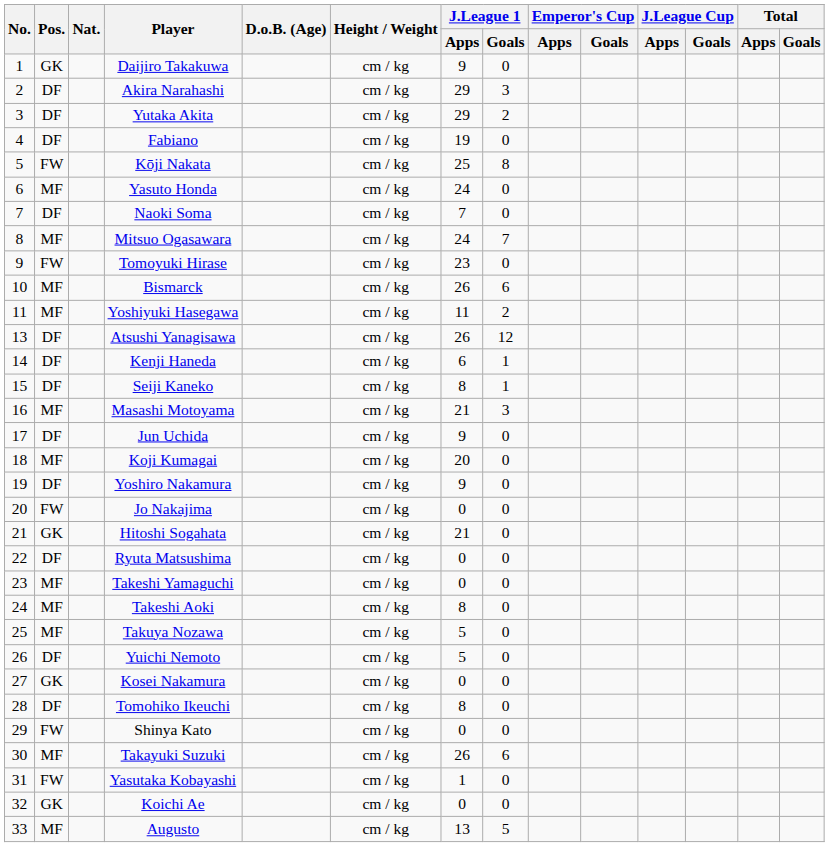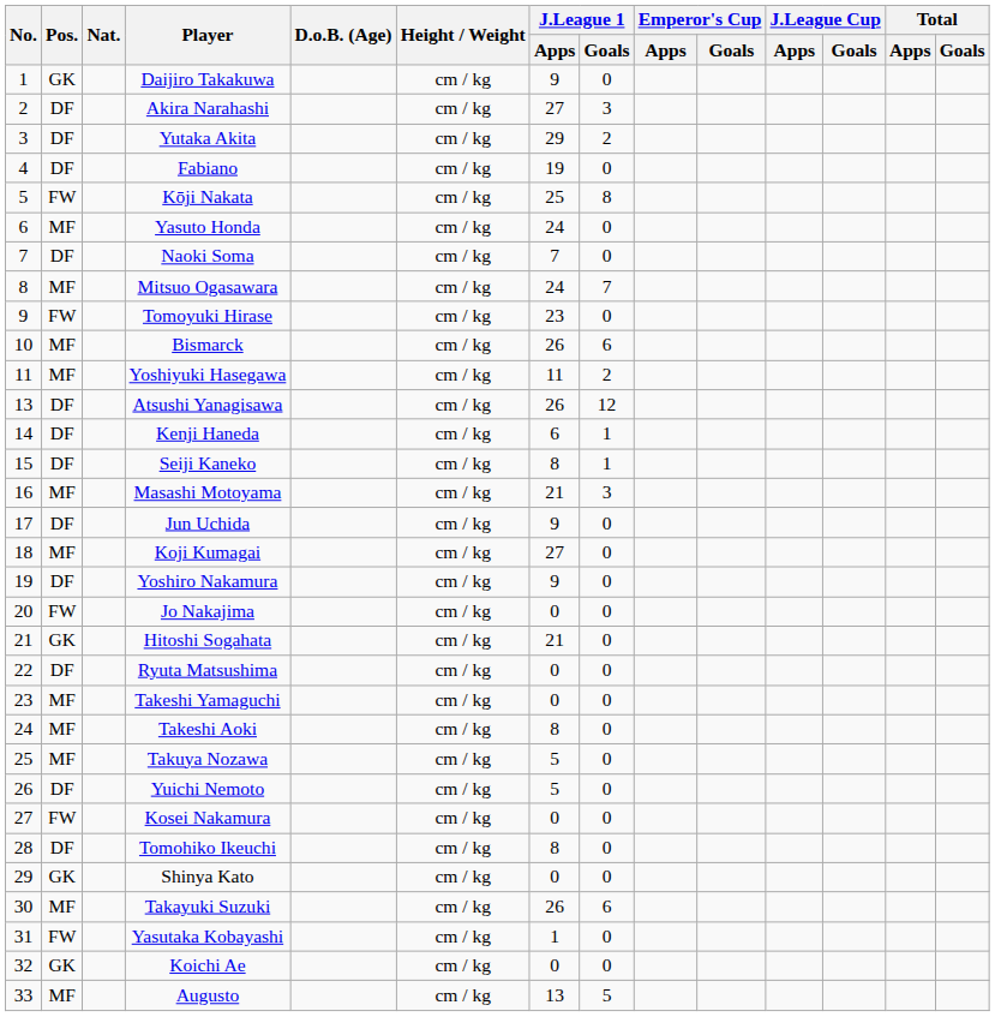 <table class="wikitable" style="text-align:center;">
 <tr>
 <th rowspan="2">No.</th>
 <th rowspan="2">Pos.</th>
 <th rowspan="2">Nat.</th>
 <th rowspan="2">Player</th>
 <th rowspan="2">D.o.B. (Age)</th>
 <th rowspan="2">Height / Weight</th>
 <th colspan="2"><a href='#'>J.League 1</a></th>
 <th colspan="2"><a href='#'>Emperor's Cup</a></th>
 <th colspan="2"><a href='#'>J.League Cup</a></th>
 <th colspan="2">Total</th>
 </tr>
 <tr>
 <th>Apps</th>
 <th>Goals</th>
 <th>Apps</th>
 <th>Goals</th>
 <th>Apps</th>
 <th>Goals</th>
 <th>Apps</th>
 <th>Goals</th>
 </tr>
 <tr>
 <td>1</td>
 <td>GK</td>
 <td></td>
 <td><a href='#'>Daijiro Takakuwa</a></td>
 <td></td>
 <td>cm / kg</td>
 <td>9</td>
 <td>0</td>
 <td></td>
 <td></td>
 <td></td>
 <td></td>
 <td></td>
 <td></td>
 </tr>
 <tr>
 <td>2</td>
 <td>DF</td>
 <td></td>
 <td><a href='#'>Akira Narahashi</a></td>
 <td></td>
 <td>cm / kg</td>
-<td>29</td>
+<td>27</td>
 <td>3</td>
 <td></td>
 <td></td>
 <td></td>
 <td></td>
 <td></td>
 <td></td>
 </tr>
 <tr>
 <td>3</td>
 <td>DF</td>
 <td></td>
 <td><a href='#'>Yutaka Akita</a></td>
 <td></td>
 <td>cm / kg</td>
 <td>29</td>
 <td>2</td>
 <td></td>
 <td></td>
 <td></td>
 <td></td>
 <td></td>
 <td></td>
 </tr>
 <tr>
 <td>4</td>
 <td>DF</td>
 <td></td>
 <td><a href='#'>Fabiano</a></td>
 <td></td>
 <td>cm / kg</td>
 <td>19</td>
 <td>0</td>
 <td></td>
 <td></td>
 <td></td>
 <td></td>
 <td></td>
 <td></td>
 </tr>
 <tr>
 <td>5</td>
 <td>FW</td>
 <td></td>
 <td><a href='#'>Kōji Nakata</a></td>
 <td></td>
 <td>cm / kg</td>
 <td>25</td>
 <td>8</td>
 <td></td>
 <td></td>
 <td></td>
 <td></td>
 <td></td>
 <td></td>
 </tr>
 <tr>
 <td>6</td>
 <td>MF</td>
 <td></td>
 <td><a href='#'>Yasuto Honda</a></td>
 <td></td>
 <td>cm / kg</td>
 <td>24</td>
 <td>0</td>
 <td></td>
 <td></td>
 <td></td>
 <td></td>
 <td></td>
 <td></td>
 </tr>
 <tr>
 <td>7</td>
 <td>DF</td>
 <td></td>
 <td><a href='#'>Naoki Soma</a></td>
 <td></td>
 <td>cm / kg</td>
 <td>7</td>
 <td>0</td>
 <td></td>
 <td></td>
 <td></td>
 <td></td>
 <td></td>
 <td></td>
 </tr>
 <tr>
 <td>8</td>
 <td>MF</td>
 <td></td>
 <td><a href='#'>Mitsuo Ogasawara</a></td>
 <td></td>
 <td>cm / kg</td>
 <td>24</td>
 <td>7</td>
 <td></td>
 <td></td>
 <td></td>
 <td></td>
 <td></td>
 <td></td>
 </tr>
 <tr>
 <td>9</td>
 <td>FW</td>
 <td></td>
 <td><a href='#'>Tomoyuki Hirase</a></td>
 <td></td>
 <td>cm / kg</td>
 <td>23</td>
 <td>0</td>
 <td></td>
 <td></td>
 <td></td>
 <td></td>
 <td></td>
 <td></td>
 </tr>
 <tr>
 <td>10</td>
 <td>MF</td>
 <td></td>
 <td><a href='#'>Bismarck</a></td>
 <td></td>
 <td>cm / kg</td>
 <td>26</td>
 <td>6</td>
 <td></td>
 <td></td>
 <td></td>
 <td></td>
 <td></td>
 <td></td>
 </tr>
 <tr>
 <td>11</td>
 <td>MF</td>
 <td></td>
 <td><a href='#'>Yoshiyuki Hasegawa</a></td>
 <td></td>
 <td>cm / kg</td>
 <td>11</td>
 <td>2</td>
 <td></td>
 <td></td>
 <td></td>
 <td></td>
 <td></td>
 <td></td>
 </tr>
 <tr>
 <td>13</td>
 <td>DF</td>
 <td></td>
 <td><a href='#'>Atsushi Yanagisawa</a></td>
 <td></td>
 <td>cm / kg</td>
 <td>26</td>
 <td>12</td>
 <td></td>
 <td></td>
 <td></td>
 <td></td>
 <td></td>
 <td></td>
 </tr>
 <tr>
 <td>14</td>
 <td>DF</td>
 <td></td>
 <td><a href='#'>Kenji Haneda</a></td>
 <td></td>
 <td>cm / kg</td>
 <td>6</td>
 <td>1</td>
 <td></td>
 <td></td>
 <td></td>
 <td></td>
 <td></td>
 <td></td>
 </tr>
 <tr>
 <td>15</td>
 <td>DF</td>
 <td></td>
 <td><a href='#'>Seiji Kaneko</a></td>
 <td></td>
 <td>cm / kg</td>
 <td>8</td>
 <td>1</td>
 <td></td>
 <td></td>
 <td></td>
 <td></td>
 <td></td>
 <td></td>
 </tr>
 <tr>
 <td>16</td>
 <td>MF</td>
 <td></td>
 <td><a href='#'>Masashi Motoyama</a></td>
 <td></td>
 <td>cm / kg</td>
 <td>21</td>
 <td>3</td>
 <td></td>
 <td></td>
 <td></td>
 <td></td>
 <td></td>
 <td></td>
 </tr>
 <tr>
 <td>17</td>
 <td>DF</td>
 <td></td>
 <td><a href='#'>Jun Uchida</a></td>
 <td></td>
 <td>cm / kg</td>
 <td>9</td>
 <td>0</td>
 <td></td>
 <td></td>
 <td></td>
 <td></td>
 <td></td>
 <td></td>
 </tr>
 <tr>
 <td>18</td>
 <td>MF</td>
 <td></td>
 <td><a href='#'>Koji Kumagai</a></td>
 <td></td>
 <td>cm / kg</td>
-<td>20</td>
+<td>27</td>
 <td>0</td>
 <td></td>
 <td></td>
 <td></td>
 <td></td>
 <td></td>
 <td></td>
 </tr>
 <tr>
 <td>19</td>
 <td>DF</td>
 <td></td>
 <td><a href='#'>Yoshiro Nakamura</a></td>
 <td></td>
 <td>cm / kg</td>
 <td>9</td>
 <td>0</td>
 <td></td>
 <td></td>
 <td></td>
 <td></td>
 <td></td>
 <td></td>
 </tr>
 <tr>
 <td>20</td>
 <td>FW</td>
 <td></td>
 <td><a href='#'>Jo Nakajima</a></td>
 <td></td>
 <td>cm / kg</td>
 <td>0</td>
 <td>0</td>
 <td></td>
 <td></td>
 <td></td>
 <td></td>
 <td></td>
 <td></td>
 </tr>
 <tr>
 <td>21</td>
 <td>GK</td>
 <td></td>
 <td><a href='#'>Hitoshi Sogahata</a></td>
 <td></td>
 <td>cm / kg</td>
 <td>21</td>
 <td>0</td>
 <td></td>
 <td></td>
 <td></td>
 <td></td>
 <td></td>
 <td></td>
 </tr>
 <tr>
 <td>22</td>
 <td>DF</td>
 <td></td>
 <td><a href='#'>Ryuta Matsushima</a></td>
 <td></td>
 <td>cm / kg</td>
 <td>0</td>
 <td>0</td>
 <td></td>
 <td></td>
 <td></td>
 <td></td>
 <td></td>
 <td></td>
 </tr>
 <tr>
 <td>23</td>
 <td>MF</td>
 <td></td>
 <td><a href='#'>Takeshi Yamaguchi</a></td>
 <td></td>
 <td>cm / kg</td>
 <td>0</td>
 <td>0</td>
 <td></td>
 <td></td>
 <td></td>
 <td></td>
 <td></td>
 <td></td>
 </tr>
 <tr>
 <td>24</td>
 <td>MF</td>
 <td></td>
 <td><a href='#'>Takeshi Aoki</a></td>
 <td></td>
 <td>cm / kg</td>
 <td>8</td>
 <td>0</td>
 <td></td>
 <td></td>
 <td></td>
 <td></td>
 <td></td>
 <td></td>
 </tr>
 <tr>
 <td>25</td>
 <td>MF</td>
 <td></td>
 <td><a href='#'>Takuya Nozawa</a></td>
 <td></td>
 <td>cm / kg</td>
 <td>5</td>
 <td>0</td>
 <td></td>
 <td></td>
 <td></td>
 <td></td>
 <td></td>
 <td></td>
 </tr>
 <tr>
 <td>26</td>
 <td>DF</td>
 <td></td>
 <td><a href='#'>Yuichi Nemoto</a></td>
 <td></td>
 <td>cm / kg</td>
 <td>5</td>
 <td>0</td>
 <td></td>
 <td></td>
 <td></td>
 <td></td>
 <td></td>
 <td></td>
 </tr>
 <tr>
 <td>27</td>
-<td>GK</td>
+<td>FW</td>
 <td></td>
 <td><a href='#'>Kosei Nakamura</a></td>
 <td></td>
 <td>cm / kg</td>
 <td>0</td>
 <td>0</td>
 <td></td>
 <td></td>
 <td></td>
 <td></td>
 <td></td>
 <td></td>
 </tr>
 <tr>
 <td>28</td>
 <td>DF</td>
 <td></td>
 <td><a href='#'>Tomohiko Ikeuchi</a></td>
 <td></td>
 <td>cm / kg</td>
 <td>8</td>
 <td>0</td>
 <td></td>
 <td></td>
 <td></td>
 <td></td>
 <td></td>
 <td></td>
 </tr>
 <tr>
 <td>29</td>
-<td>FW</td>
+<td>GK</td>
 <td></td>
 <td>Shinya Kato</td>
 <td></td>
 <td>cm / kg</td>
 <td>0</td>
 <td>0</td>
 <td></td>
 <td></td>
 <td></td>
 <td></td>
 <td></td>
 <td></td>
 </tr>
 <tr>
 <td>30</td>
 <td>MF</td>
 <td></td>
 <td><a href='#'>Takayuki Suzuki</a></td>
 <td></td>
 <td>cm / kg</td>
 <td>26</td>
 <td>6</td>
 <td></td>
 <td></td>
 <td></td>
 <td></td>
 <td></td>
 <td></td>
 </tr>
 <tr>
 <td>31</td>
 <td>FW</td>
 <td></td>
 <td><a href='#'>Yasutaka Kobayashi</a></td>
 <td></td>
 <td>cm / kg</td>
 <td>1</td>
 <td>0</td>
 <td></td>
 <td></td>
 <td></td>
 <td></td>
 <td></td>
 <td></td>
 </tr>
 <tr>
 <td>32</td>
 <td>GK</td>
 <td></td>
 <td><a href='#'>Koichi Ae</a></td>
 <td></td>
 <td>cm / kg</td>
 <td>0</td>
 <td>0</td>
 <td></td>
 <td></td>
 <td></td>
 <td></td>
 <td></td>
 <td></td>
 </tr>
 <tr>
 <td>33</td>
 <td>MF</td>
 <td></td>
 <td><a href='#'>Augusto</a></td>
 <td></td>
 <td>cm / kg</td>
 <td>13</td>
 <td>5</td>
 <td></td>
 <td></td>
 <td></td>
 <td></td>
 <td></td>
 <td></td>
 </tr>
 </table>
